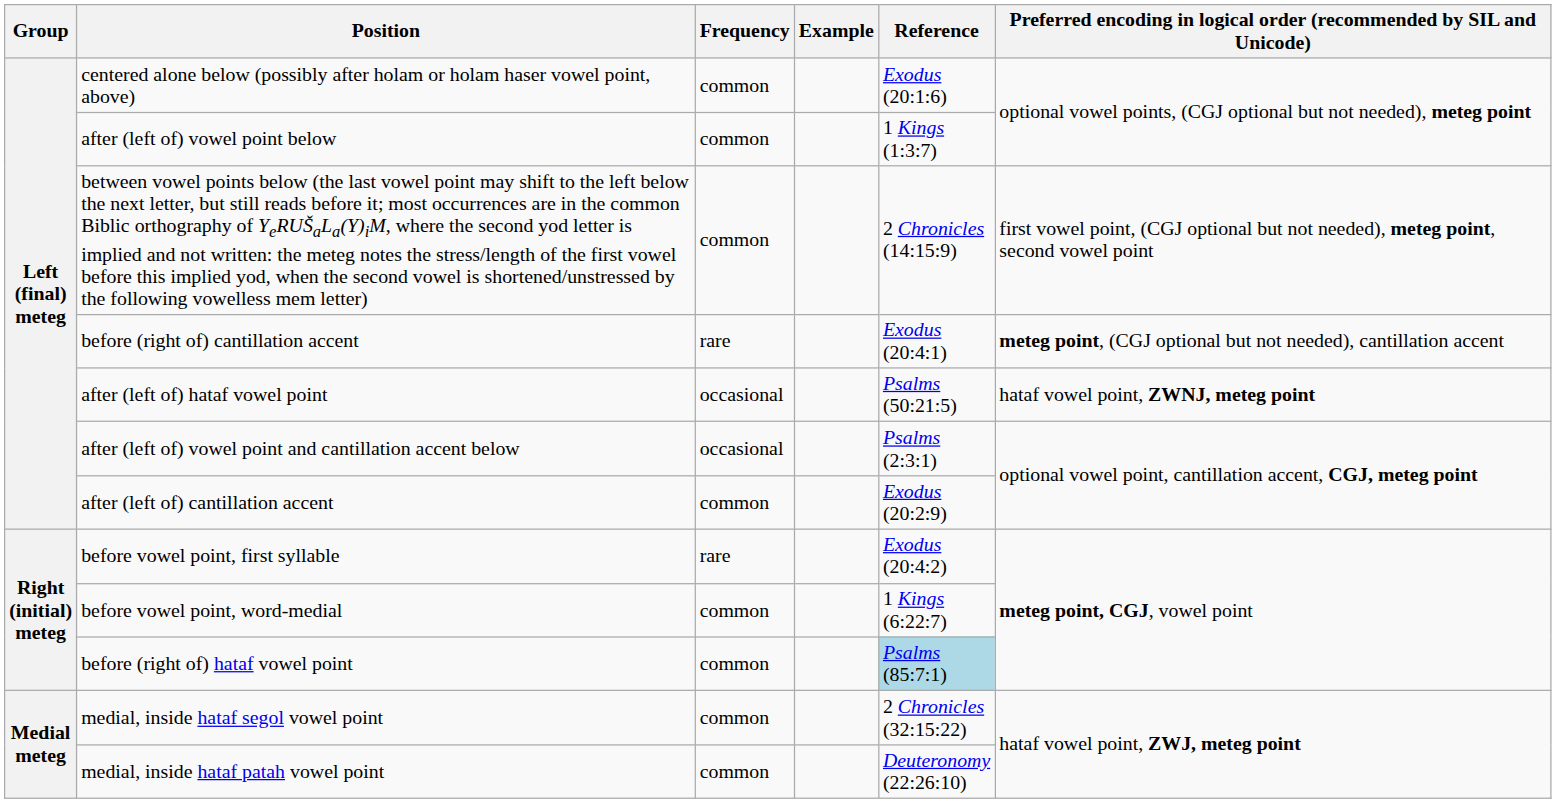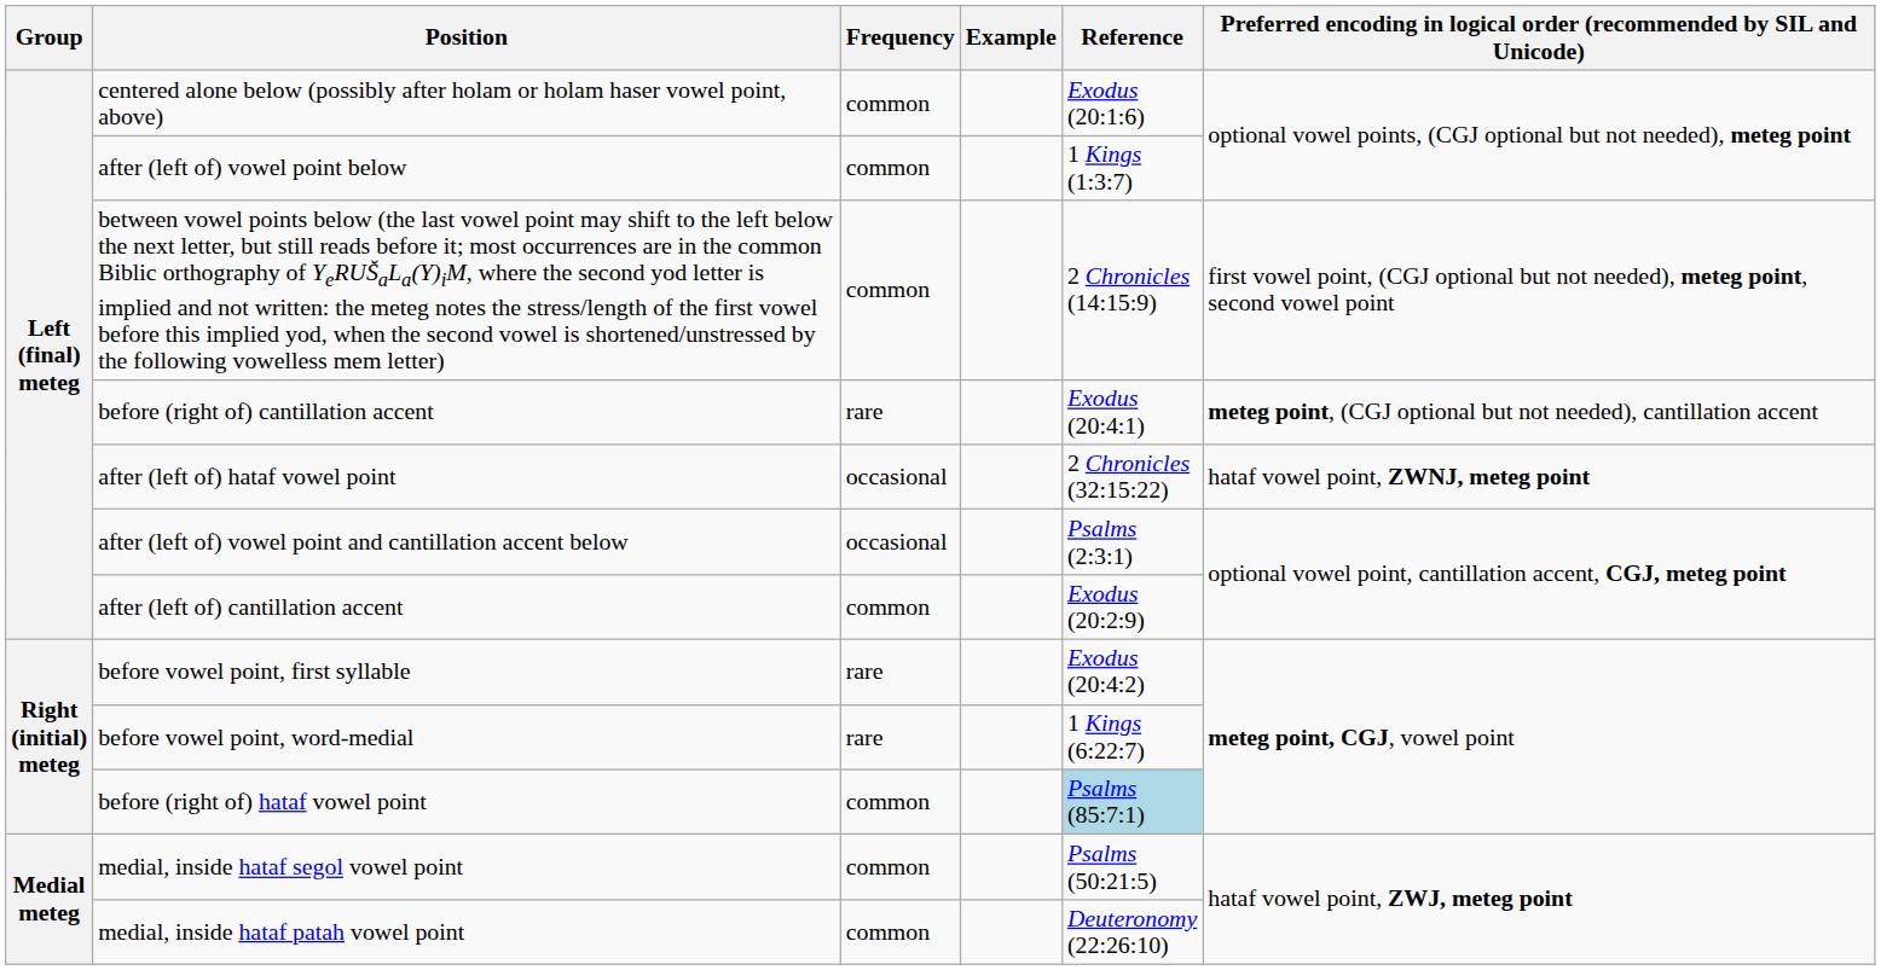 <table class="wikitable">
 <tr>
 <th scope="col">Group</th>
 <th scope="col" width="40%">Position</th>
 <th scope="col">Frequency</th>
 <th scope="col">Example</th>
 <th scope="col">Reference</th>
 <th scope="col">Preferred encoding in logical order (recommended by SIL and Unicode)</th>
 </tr>
 <tr>
 <th scope="row" rowspan="7">Left<br> (final)<br> meteg</th>
 <td>centered alone below (possibly after holam or holam haser vowel point, above)</td>
 <td>common</td>
 <td class="nowrap" style="font-size: 180%;"></td>
 <td><em><a href='#'>Exodus</a></em><br> (20:1:6)</td>
 <td rowspan="2">optional vowel points, (CGJ optional but not needed), <strong>meteg point</strong></td>
 </tr>
 <tr>
 <td>after (left of) vowel point below</td>
 <td>common</td>
 <td class="nowrap" style="font-size: 180%;"></td>
 <td>1 <em><a href='#'>Kings</a></em><br> (1:3:7)</td>
 </tr>
 <tr>
 <td>between vowel points below (the last vowel point may shift to the left below the next letter, but still reads before it; most occurrences are in the common Biblic orthography of <em>Y<sub>e</sub>RUŠ<sub>a</sub>L<sub>a</sub>(Y)<sub>i</sub>M</em>, where the second yod letter is implied and not written: the meteg notes the stress/length of the first vowel before this implied yod, when the second vowel is shortened/unstressed by the following vowelless mem letter)</td>
 <td>common</td>
 <td class="nowrap" style="font-size: 180%;"></td>
 <td>2 <em><a href='#'>Chronicles</a></em><br> (14:15:9)</td>
 <td>first vowel point, (CGJ optional but not needed), <strong>meteg point</strong>, second vowel point</td>
 </tr>
 <tr>
 <td>before (right of) cantillation accent</td>
 <td>rare</td>
 <td class="nowrap" style="font-size: 180%;"></td>
 <td><em><a href='#'>Exodus</a></em><br> (20:4:1)</td>
 <td><strong>meteg point</strong>, (CGJ optional but not needed), cantillation accent</td>
 </tr>
 <tr>
 <td>after (left of) hataf vowel point</td>
 <td>occasional</td>
 <td class="nowrap" style="font-size: 180%;"></td>
-<td><em><a href='#'>Psalms</a></em><br> (50:21:5)</td>
+<td>2 <em><a href='#'>Chronicles</a></em><br> (32:15:22)</td>
 <td>hataf vowel point, <strong>ZWNJ, meteg point</strong></td>
 </tr>
 <tr>
 <td>after (left of) vowel point and cantillation accent below</td>
 <td>occasional</td>
 <td class="nowrap" style="font-size: 180%;"></td>
 <td><em><a href='#'>Psalms</a></em><br> (2:3:1)</td>
 <td rowspan="2">optional vowel point, cantillation accent, <strong>CGJ, meteg point</strong></td>
 </tr>
 <tr>
 <td>after (left of) cantillation accent</td>
 <td>common</td>
 <td class="nowrap" style="font-size: 180%;"></td>
 <td><em><a href='#'>Exodus</a></em><br> (20:2:9)</td>
 </tr>
 <tr>
 <th scope="row" rowspan="3">Right<br> (initial)<br> meteg</th>
 <td>before vowel point, first syllable</td>
 <td>rare</td>
 <td class="nowrap" style="font-size: 180%;"></td>
 <td><em><a href='#'>Exodus</a></em><br> (20:4:2)</td>
 <td rowspan="3"><strong>meteg point, CGJ</strong>, vowel point</td>
 </tr>
 <tr>
 <td>before vowel point, word-medial</td>
-<td>common</td>
+<td>rare</td>
 <td class="nowrap" style="font-size: 180%;"></td>
 <td>1 <em><a href='#'>Kings</a></em><br> (6:22:7)</td>
 </tr>
 <tr>
 <td>before (right of) <a href='#'>hataf</a> vowel point</td>
 <td>common</td>
 <td class="nowrap" style="font-size: 180%;"></td>
 <td style="background: lightblue;"><em><a href='#'>Psalms</a></em><br> (85:7:1)</td>
 </tr>
 <tr>
 <th scope="row" rowspan="2">Medial<br> meteg</th>
 <td>medial, inside <a href='#'>hataf segol</a> vowel point</td>
 <td>common</td>
 <td class="nowrap" style="font-size: 180%;"></td>
-<td>2 <em><a href='#'>Chronicles</a></em><br> (32:15:22)</td>
+<td><em><a href='#'>Psalms</a></em><br> (50:21:5)</td>
 <td rowspan="2">hataf vowel point, <strong>ZWJ, meteg point</strong></td>
 </tr>
 <tr>
 <td>medial, inside <a href='#'>hataf patah</a> vowel point</td>
 <td>common</td>
 <td class="nowrap" style="font-size: 180%;"></td>
 <td><em><a href='#'>Deuteronomy</a></em><br> (22:26:10)</td>
 </tr>
 </table>
